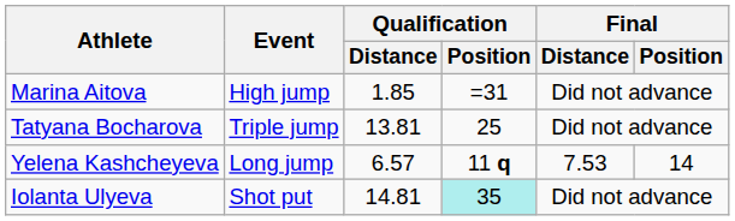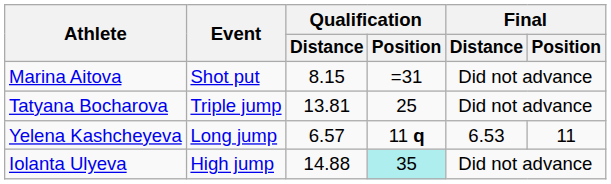 <table class=wikitable style="font-size:90%">
 <tr>
 <th rowspan="2">Athlete</th>
 <th rowspan="2">Event</th>
 <th colspan="2">Qualification</th>
 <th colspan="2">Final</th>
 </tr>
 <tr style="font-size:95%">
 <th>Distance</th>
 <th>Position</th>
 <th>Distance</th>
 <th>Position</th>
 </tr>
 <tr align=center>
 <td align=left><a href='#'>Marina Aitova</a></td>
-<td align=left><a href='#'>High jump</a></td>
-<td>1.85</td>
+<td align=left><a href='#'>Shot put</a></td>
+<td>8.15</td>
 <td>=31</td>
 <td colspan=2>Did not advance</td>
 </tr>
 <tr align=center>
 <td align=left><a href='#'>Tatyana Bocharova</a></td>
 <td align=left><a href='#'>Triple jump</a></td>
 <td>13.81</td>
 <td>25</td>
 <td colspan=2>Did not advance</td>
 </tr>
 <tr align=center>
 <td align=left><a href='#'>Yelena Kashcheyeva</a></td>
 <td align=left><a href='#'>Long jump</a></td>
 <td>6.57</td>
 <td>11 <strong>q</strong></td>
-<td>7.53</td>
-<td>14</td>
+<td>6.53</td>
+<td>11</td>
 </tr>
 <tr align=center>
 <td align=left><a href='#'>Iolanta Ulyeva</a></td>
-<td align=left><a href='#'>Shot put</a></td>
-<td>14.81</td>
+<td align=left><a href='#'>High jump</a></td>
+<td>14.88</td>
 <td style="background: paleturquoise;">35</td>
 <td colspan=2>Did not advance</td>
 </tr>
 </table>
